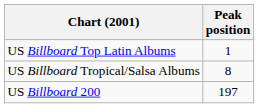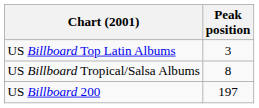 <table class="wikitable">
 <tr>
 <th align="left">Chart (2001)</th>
 <th align="left">Peak<br>position</th>
 </tr>
 <tr>
 <td align="left">US <a href='#'><em>Billboard</em> Top Latin Albums</a></td>
-<td align="center">1</td>
+<td align="center">3</td>
 </tr>
 <tr>
 <td align="left">US <em>Billboard</em> Tropical/Salsa Albums</td>
 <td align="center">8</td>
 </tr>
 <tr>
 <td align="left">US <a href='#'><em>Billboard</em> 200</a></td>
 <td align="center">197</td>
 </tr>
 </table>
